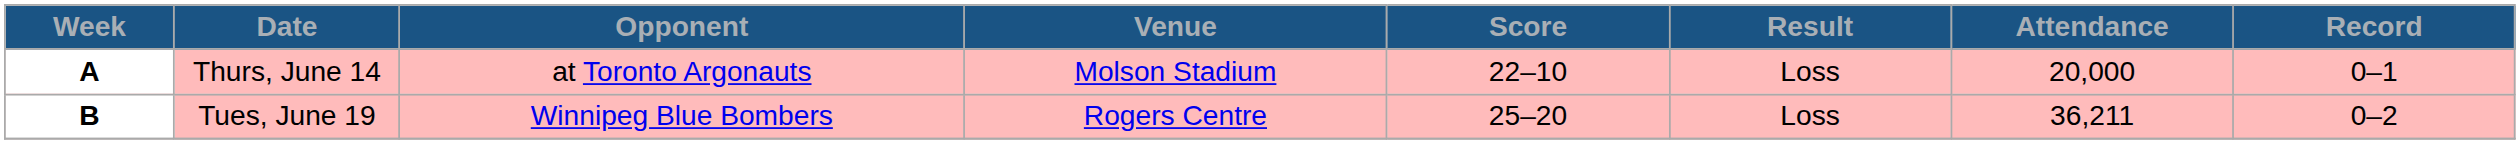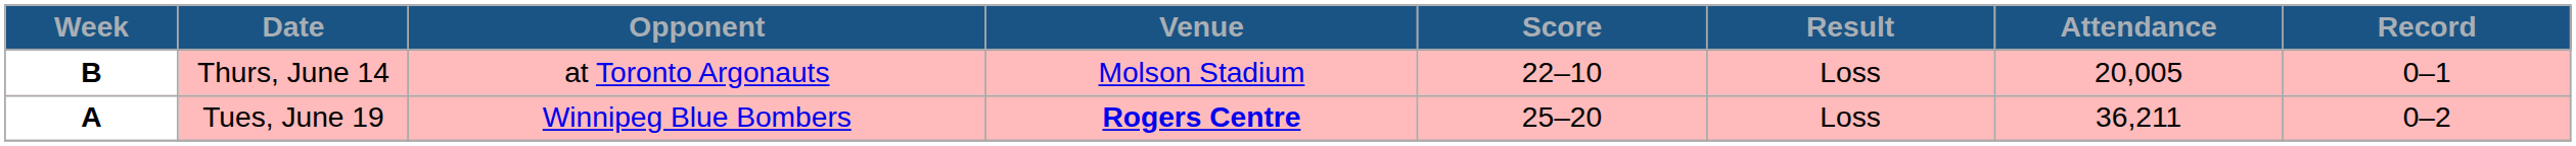 <table class="wikitable sortable">
 <tr>
 <th style="background:#1A5484;color:#A9AFB5;" width="6%">Week</th>
 <th style="background:#1A5484;color:#A9AFB5;" width="8%">Date</th>
 <th style="background:#1A5484;color:#A9AFB5;" width="20%">Opponent</th>
 <th style="background:#1A5484;color:#A9AFB5;" width="15%">Venue</th>
 <th style="background:#1A5484;color:#A9AFB5;" width="10%">Score</th>
 <th style="background:#1A5484;color:#A9AFB5;" width="10%">Result</th>
 <th style="background:#1A5484;color:#A9AFB5;" width="10%">Attendance</th>
 <th style="background:#1A5484;color:#A9AFB5;" width="10%">Record</th>
 </tr>
 <tr align="center" bgcolor="#ffbbbb">
-<td style="text-align:center; background:white;"><span><strong>A</strong></span></td>
+<td style="text-align:center; background:white;"><span><strong>B</strong></span></td>
 <td>Thurs, June 14</td>
 <td>at <a href='#'>Toronto Argonauts</a></td>
 <td><a href='#'>Molson Stadium</a></td>
 <td>22–10</td>
 <td>Loss</td>
-<td>20,000</td>
+<td>20,005</td>
 <td>0–1</td>
 </tr>
 <tr align="center" bgcolor="#ffbbbb">
-<td style="text-align:center; background:white;"><span><strong>B</strong></span></td>
+<td style="text-align:center; background:white;"><span><strong>A</strong></span></td>
 <td>Tues, June 19</td>
 <td><a href='#'>Winnipeg Blue Bombers</a></td>
-<td><a href='#'>Rogers Centre</a></td>
+<td><strong><a href='#'>Rogers Centre</a></strong></td>
 <td>25–20</td>
 <td>Loss</td>
 <td>36,211</td>
 <td>0–2</td>
 </tr>
 <tr>
 </tr>
 </table>
